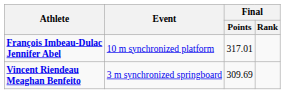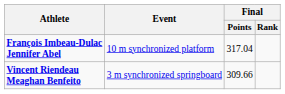 <table class="wikitable" style="font-size:90%;">
 <tr>
 <th rowspan=2>Athlete</th>
 <th rowspan=2>Event</th>
 <th colspan=2>Final</th>
 </tr>
 <tr style="font-size:95%">
 <th>Points</th>
 <th>Rank</th>
 </tr>
 <tr align=center>
 <td align=left><strong><a href='#'>François Imbeau-Dulac</a><br><a href='#'>Jennifer Abel</a></strong></td>
 <td align=left><a href='#'>10 m synchronized platform</a></td>
-<td>317.01</td>
+<td>317.04</td>
 <td></td>
 </tr>
 <tr align=center>
 <td align=left><strong><a href='#'>Vincent Riendeau</a><br><a href='#'>Meaghan Benfeito</a></strong></td>
 <td align=left><a href='#'>3 m synchronized springboard</a></td>
-<td>309.69</td>
+<td>309.66</td>
 <td></td>
 </tr>
 </table>
